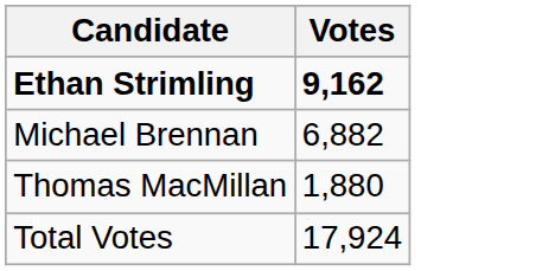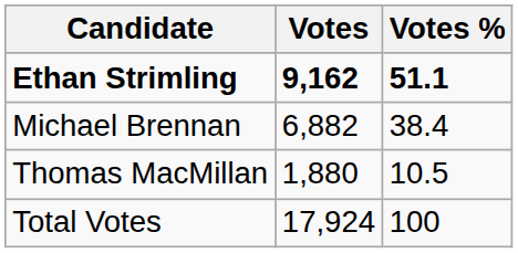 <table class="wikitable">
 <tr>
 <th>Candidate</th>
 <th>Votes</th>
+<th>Votes %</th>
 </tr>
 <tr>
 <td><strong>Ethan Strimling</strong></td>
 <td><strong>9,162</strong></td>
+<td><strong>51.1</strong></td>
 </tr>
 <tr>
 <td>Michael Brennan</td>
 <td>6,882</td>
+<td>38.4</td>
 </tr>
 <tr>
 <td>Thomas MacMillan</td>
 <td>1,880</td>
+<td>10.5</td>
 </tr>
 <tr>
 <td>Total Votes</td>
 <td>17,924</td>
+<td>100</td>
 </tr>
 </table>
